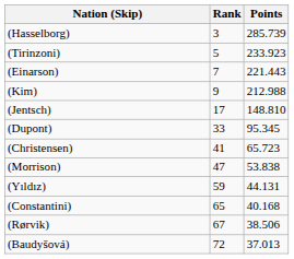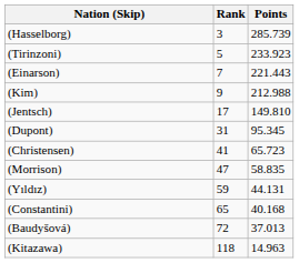 <table class="wikitable">
 <tr>
 <th width=265>Nation (Skip)</th>
 <th width=15>Rank</th>
 <th width=15>Points</th>
 </tr>
 <tr>
 <td> (Hasselborg)</td>
 <td>3</td>
 <td>285.739</td>
 </tr>
 <tr>
 <td> (Tirinzoni)</td>
 <td>5</td>
 <td>233.923</td>
 </tr>
 <tr>
 <td> (Einarson)</td>
 <td>7</td>
 <td>221.443</td>
 </tr>
 <tr>
 <td> (Kim)</td>
 <td>9</td>
 <td>212.988</td>
 </tr>
 <tr>
 <td> (Jentsch)</td>
 <td>17</td>
-<td>148.810</td>
+<td>149.810</td>
 </tr>
 <tr>
 <td> (Dupont)</td>
-<td>33</td>
+<td>31</td>
 <td>95.345</td>
 </tr>
 <tr>
 <td> (Christensen)</td>
 <td>41</td>
 <td>65.723</td>
 </tr>
 <tr>
 <td> (Morrison)</td>
 <td>47</td>
-<td>53.838</td>
+<td>58.835</td>
 </tr>
 <tr>
 <td> (Yıldız)</td>
 <td>59</td>
 <td>44.131</td>
 </tr>
 <tr>
 <td> (Constantini)</td>
 <td>65</td>
 <td>40.168</td>
 </tr>
 <tr>
-<td> (Rørvik)</td>
-<td>67</td>
-<td>38.506</td>
-</tr>
-<tr>
 <td> (Baudyšová)</td>
 <td>72</td>
 <td>37.013</td>
 </tr>
+<tr>
+<td> (Kitazawa)</td>
+<td>118</td>
+<td>14.963</td>
+</tr>
 </table>
